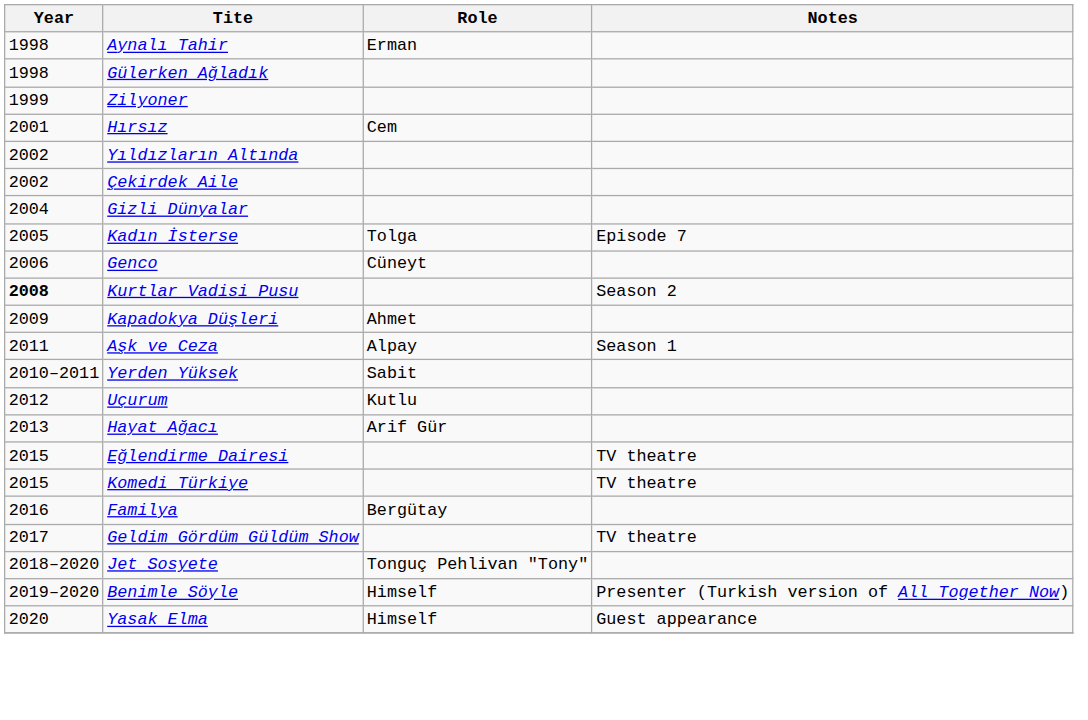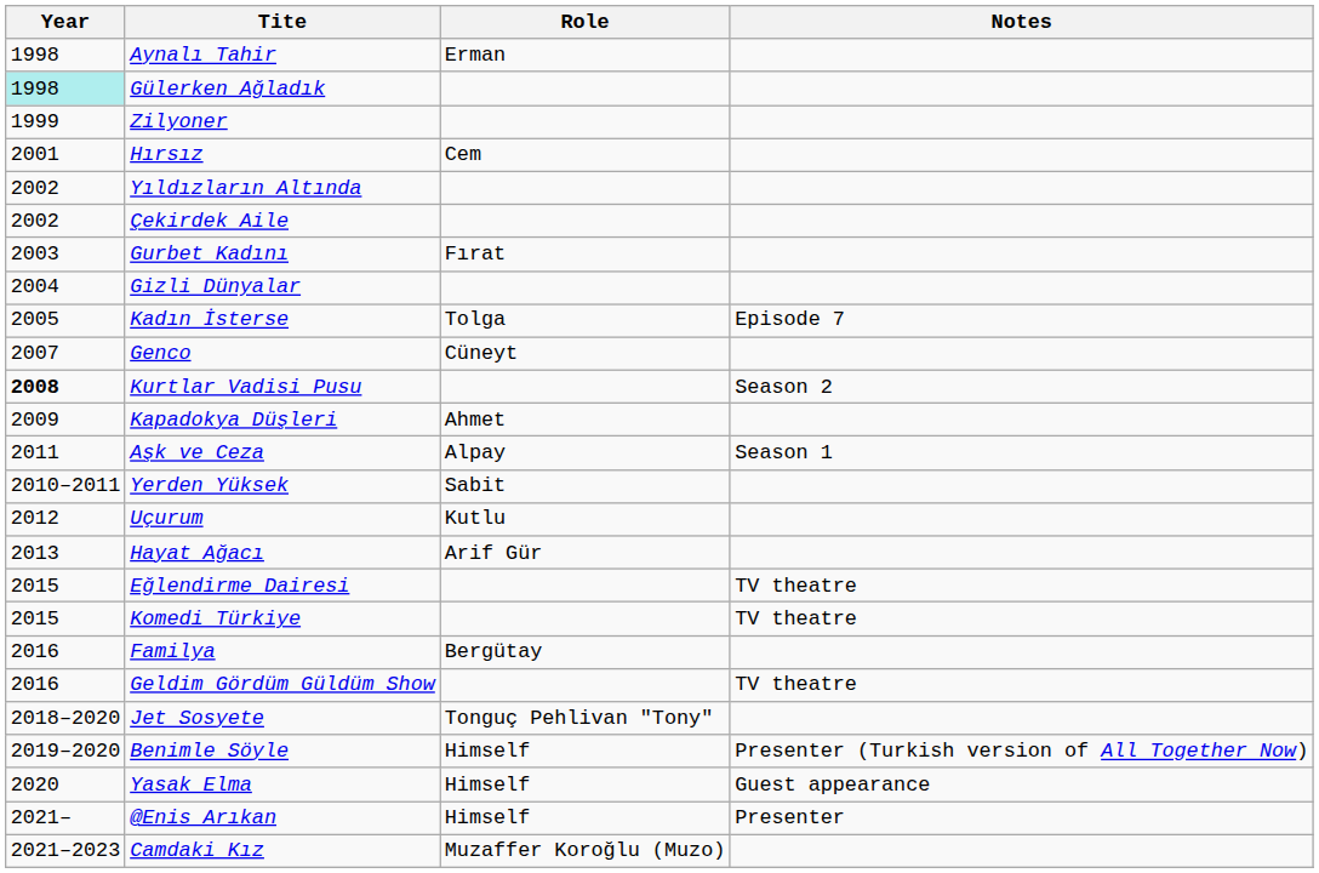 <table class="wikitable sortable plainrowheaders">
 <tr>
 <th scope="col">Year</th>
 <th scope="col">Tite</th>
 <th scope="col">Role</th>
 <th scope="col" class="unsortable">Notes</th>
 </tr>
 <tr>
 <td>1998</td>
 <td><em><a href='#'>Aynalı Tahir</a></em></td>
 <td>Erman</td>
 <td></td>
 </tr>
 <tr>
-<td>1998</td>
+<td style="background: paleturquoise;">1998</td>
 <td><em><a href='#'>Gülerken Ağladık</a></em></td>
 <td></td>
 <td></td>
 </tr>
 <tr>
 <td>1999</td>
 <td><em><a href='#'>Zilyoner</a></em></td>
 <td></td>
 <td></td>
 </tr>
 <tr>
 <td>2001</td>
 <td><em><a href='#'>Hırsız</a></em></td>
 <td>Cem</td>
 <td></td>
 </tr>
 <tr>
 <td>2002</td>
 <td><em><a href='#'>Yıldızların Altında</a></em></td>
 <td></td>
 <td></td>
 </tr>
 <tr>
 <td>2002</td>
 <td><em><a href='#'>Çekirdek Aile</a></em></td>
 <td></td>
 <td></td>
 </tr>
 <tr>
+<td>2003</td>
+<td><em><a href='#'>Gurbet Kadını</a></em></td>
+<td>Fırat</td>
+<td></td>
+</tr>
+<tr>
 <td>2004</td>
 <td><em><a href='#'>Gizli Dünyalar</a></em></td>
 <td></td>
 <td></td>
 </tr>
 <tr>
 <td>2005</td>
 <td><em><a href='#'>Kadın İsterse</a></em></td>
 <td>Tolga</td>
 <td>Episode 7</td>
 </tr>
 <tr>
-<td>2006</td>
+<td>2007</td>
 <td><em><a href='#'>Genco</a></em></td>
 <td>Cüneyt</td>
 <td></td>
 </tr>
 <tr>
 <td><strong>2008</strong></td>
 <td><em><a href='#'>Kurtlar Vadisi Pusu</a></em></td>
 <td></td>
 <td>Season 2</td>
 </tr>
 <tr>
 <td>2009</td>
 <td><em><a href='#'>Kapadokya Düşleri</a></em></td>
 <td>Ahmet</td>
 <td></td>
 </tr>
 <tr>
 <td>2011</td>
 <td><em><a href='#'>Aşk ve Ceza</a></em></td>
 <td>Alpay</td>
 <td>Season 1</td>
 </tr>
 <tr>
 <td>2010–2011</td>
 <td><em><a href='#'>Yerden Yüksek</a></em></td>
 <td>Sabit</td>
 <td></td>
 </tr>
 <tr>
 <td>2012</td>
 <td><em><a href='#'>Uçurum</a></em></td>
 <td>Kutlu</td>
 <td></td>
 </tr>
 <tr>
 <td>2013</td>
 <td><em><a href='#'>Hayat Ağacı</a></em></td>
 <td>Arif Gür</td>
 <td></td>
 </tr>
 <tr>
 <td>2015</td>
 <td><em><a href='#'>Eğlendirme Dairesi</a></em></td>
 <td></td>
 <td>TV theatre</td>
 </tr>
 <tr>
 <td>2015</td>
 <td><em><a href='#'>Komedi Türkiye</a></em></td>
 <td></td>
 <td>TV theatre</td>
 </tr>
 <tr>
 <td>2016</td>
 <td><em><a href='#'>Familya</a></em></td>
 <td>Bergütay</td>
 <td></td>
 </tr>
 <tr>
-<td>2017</td>
+<td>2016</td>
 <td><em><a href='#'>Geldim Gördüm Güldüm Show</a></em></td>
 <td></td>
 <td>TV theatre</td>
 </tr>
 <tr>
 <td>2018–2020</td>
 <td><em><a href='#'>Jet Sosyete</a></em></td>
 <td>Tonguç Pehlivan "Tony"</td>
 <td></td>
 </tr>
 <tr>
 <td>2019–2020</td>
 <td><em><a href='#'>Benimle Söyle</a></em></td>
 <td>Himself</td>
 <td>Presenter (Turkish version of <em><a href='#'>All Together Now</a></em>)</td>
 </tr>
 <tr>
 <td>2020</td>
 <td><em><a href='#'>Yasak Elma</a></em></td>
 <td>Himself</td>
 <td>Guest appearance</td>
 </tr>
 <tr>
+<td>2021–</td>
+<td><em><a href='#'>@Enis Arıkan</a></em></td>
+<td>Himself</td>
+<td>Presenter</td>
+</tr>
+<tr>
+<td>2021–2023</td>
+<td><em><a href='#'>Camdaki Kız</a></em></td>
+<td>Muzaffer Koroğlu (Muzo)</td>
+<td></td>
+</tr>
+<tr>
 </tr>
 </table>
